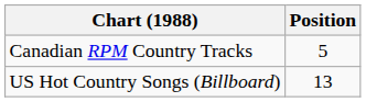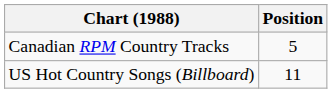 <table class="wikitable">
 <tr>
 <th>Chart (1988)</th>
 <th>Position</th>
 </tr>
 <tr>
 <td align="left">Canadian <em><a href='#'>RPM</a></em> Country Tracks</td>
 <td align="center">5</td>
 </tr>
 <tr>
 <td>US Hot Country Songs (<em>Billboard</em>)</td>
-<td align="center">13</td>
+<td align="center">11</td>
 </tr>
 </table>
